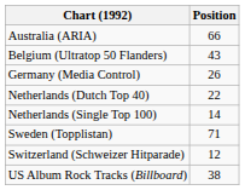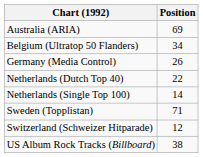 <table class="wikitable sortable">
 <tr>
 <th>Chart (1992)</th>
 <th>Position</th>
 </tr>
 <tr>
 <td>Australia (ARIA)</td>
-<td align="center">66</td>
+<td align="center">69</td>
 </tr>
 <tr>
 <td>Belgium (Ultratop 50 Flanders)</td>
-<td align="center">43</td>
+<td align="center">34</td>
 </tr>
 <tr>
 <td>Germany (Media Control)</td>
 <td align="center">26</td>
 </tr>
 <tr>
 <td>Netherlands (Dutch Top 40)</td>
 <td align="center">22</td>
 </tr>
 <tr>
 <td>Netherlands (Single Top 100)</td>
 <td align="center">14</td>
 </tr>
 <tr>
 <td>Sweden (Topplistan)</td>
 <td align="center">71</td>
 </tr>
 <tr>
 <td>Switzerland (Schweizer Hitparade)</td>
 <td align="center">12</td>
 </tr>
 <tr>
 <td>US Album Rock Tracks (<em>Billboard</em>)</td>
 <td align="center">38</td>
 </tr>
 </table>
